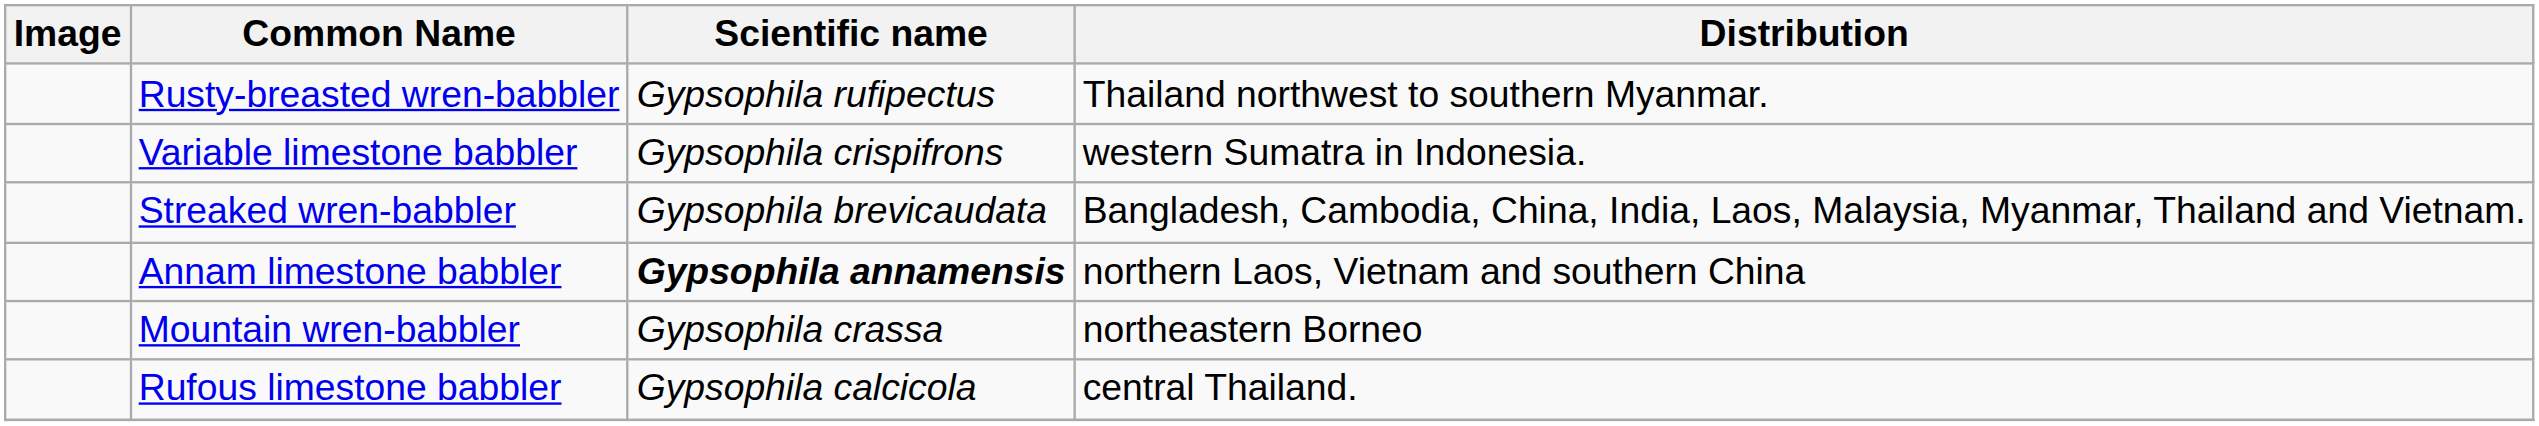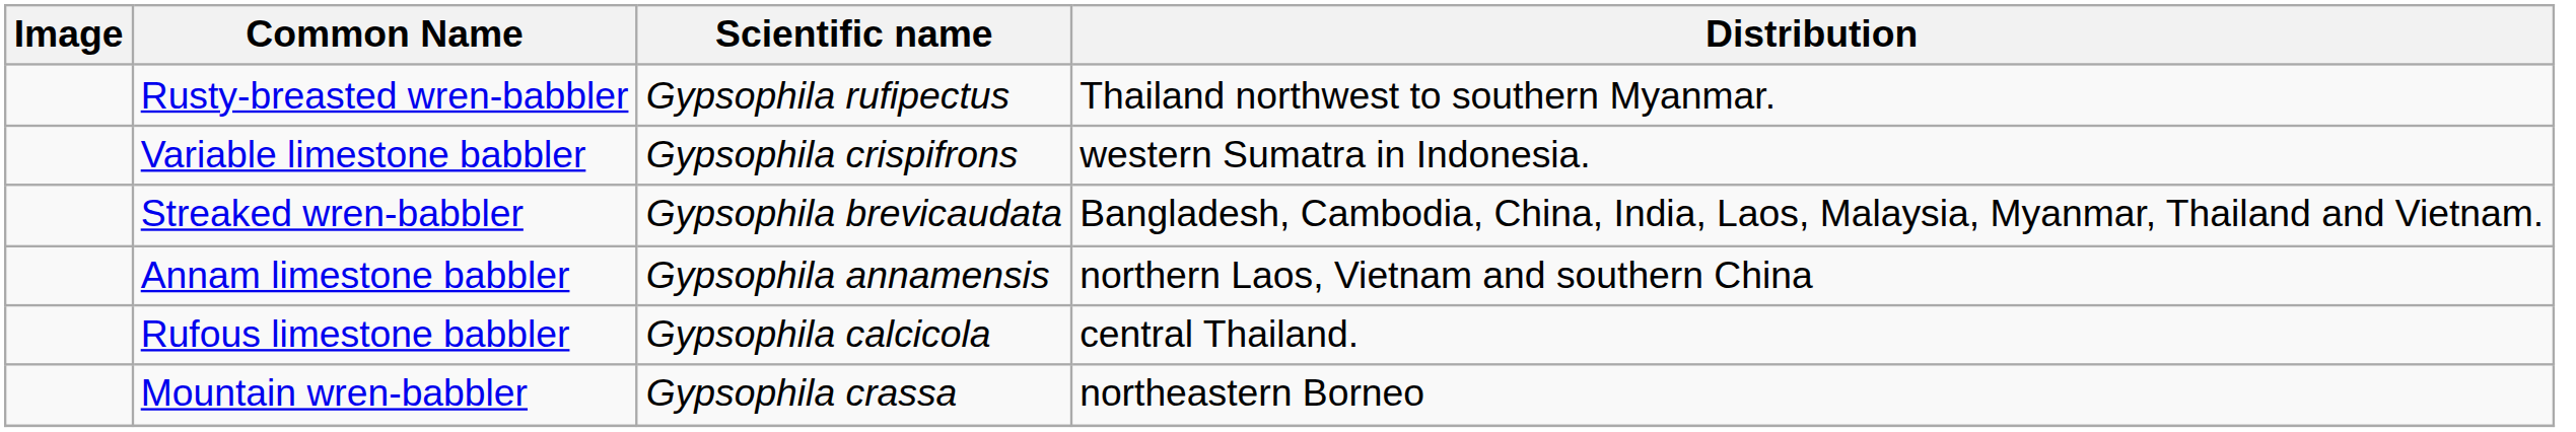 <table class="wikitable">
 <tr>
 <th>Image</th>
 <th>Common Name</th>
 <th>Scientific name</th>
 <th>Distribution</th>
 </tr>
 <tr>
 <td></td>
 <td><a href='#'>Rusty-breasted wren-babbler</a></td>
 <td><em>Gypsophila rufipectus</em></td>
 <td>Thailand northwest to southern Myanmar.</td>
 </tr>
 <tr>
 <td></td>
 <td><a href='#'>Variable limestone babbler</a></td>
 <td><em>Gypsophila crispifrons</em></td>
 <td>western Sumatra in Indonesia.</td>
 </tr>
 <tr>
 <td></td>
 <td><a href='#'>Streaked wren-babbler</a></td>
 <td><em>Gypsophila brevicaudata</em></td>
 <td>Bangladesh, Cambodia, China, India, Laos, Malaysia, Myanmar, Thailand and Vietnam.</td>
 </tr>
 <tr>
 <td></td>
 <td><a href='#'>Annam limestone babbler</a></td>
-<td><strong><em>Gypsophila annamensis</em></strong></td>
+<td><em>Gypsophila annamensis</em></td>
 <td>northern Laos, Vietnam and southern China</td>
+</tr>
+<tr>
+<td></td>
+<td><a href='#'>Rufous limestone babbler</a></td>
+<td><em>Gypsophila calcicola</em></td>
+<td>central Thailand.</td>
 </tr>
 <tr>
 <td></td>
 <td><a href='#'>Mountain wren-babbler</a></td>
 <td><em>Gypsophila crassa</em></td>
 <td>northeastern Borneo</td>
 </tr>
 <tr>
-<td></td>
-<td><a href='#'>Rufous limestone babbler</a></td>
-<td><em>Gypsophila calcicola</em></td>
-<td>central Thailand.</td>
-</tr>
-<tr>
 </tr>
 </table>
